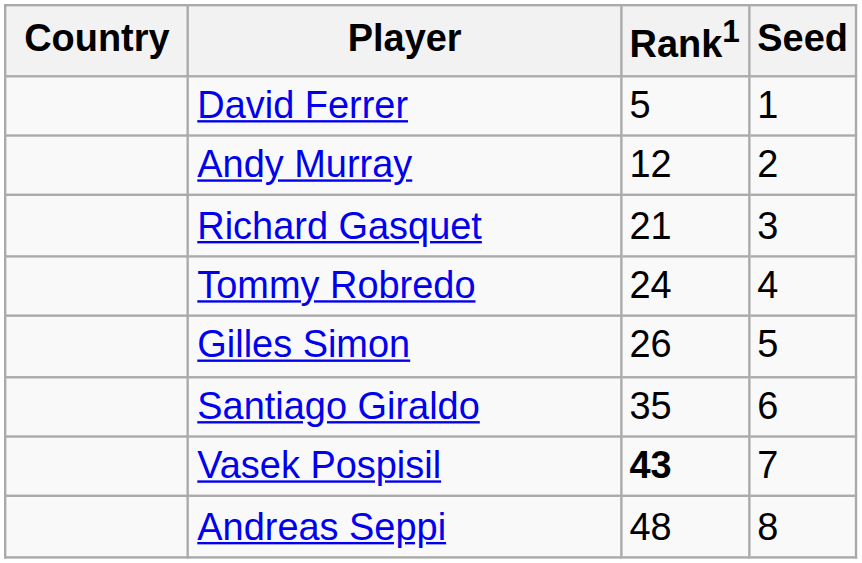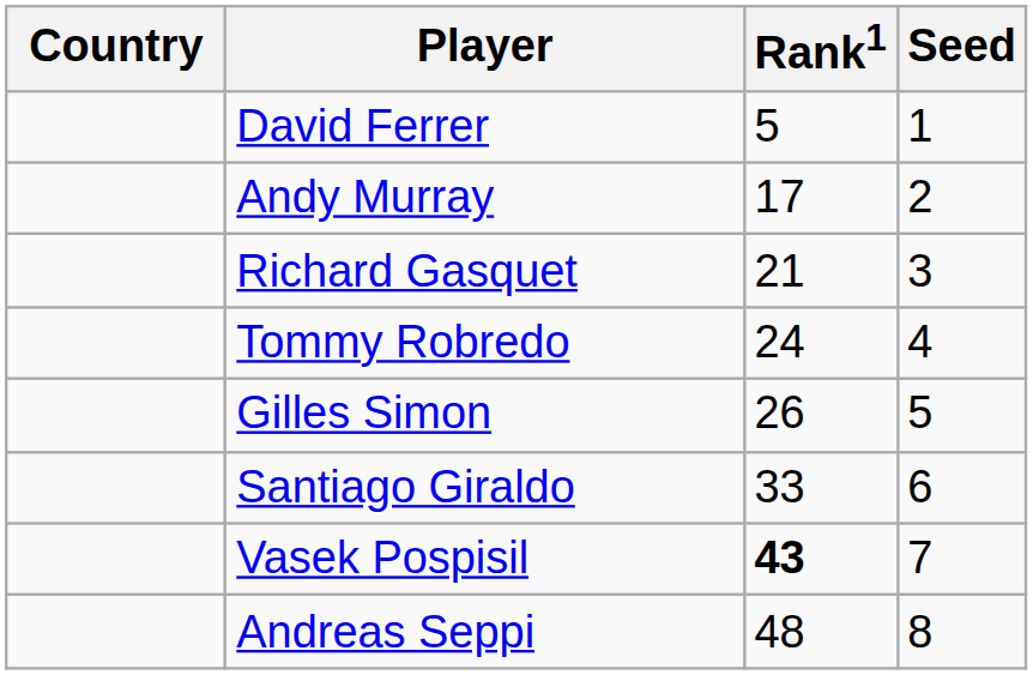 <table class="sortable wikitable">
 <tr>
 <th style="width:70px;">Country</th>
 <th style="width:175px;">Player</th>
 <th>Rank<sup>1</sup></th>
 <th>Seed</th>
 </tr>
 <tr>
 <td></td>
 <td><a href='#'>David Ferrer</a></td>
 <td>5</td>
 <td>1</td>
 </tr>
 <tr>
 <td></td>
 <td><a href='#'>Andy Murray</a></td>
-<td>12</td>
+<td>17</td>
 <td>2</td>
 </tr>
 <tr>
 <td></td>
 <td><a href='#'>Richard Gasquet</a></td>
 <td>21</td>
 <td>3</td>
 </tr>
 <tr>
 <td></td>
 <td><a href='#'>Tommy Robredo</a></td>
 <td>24</td>
 <td>4</td>
 </tr>
 <tr>
 <td></td>
 <td><a href='#'>Gilles Simon</a></td>
 <td>26</td>
 <td>5</td>
 </tr>
 <tr>
 <td></td>
 <td><a href='#'>Santiago Giraldo</a></td>
-<td>35</td>
+<td>33</td>
 <td>6</td>
 </tr>
 <tr>
 <td></td>
 <td><a href='#'>Vasek Pospisil</a></td>
 <td><strong>43</strong></td>
 <td>7</td>
 </tr>
 <tr>
 <td></td>
 <td><a href='#'>Andreas Seppi</a></td>
 <td>48</td>
 <td>8</td>
 </tr>
 </table>
